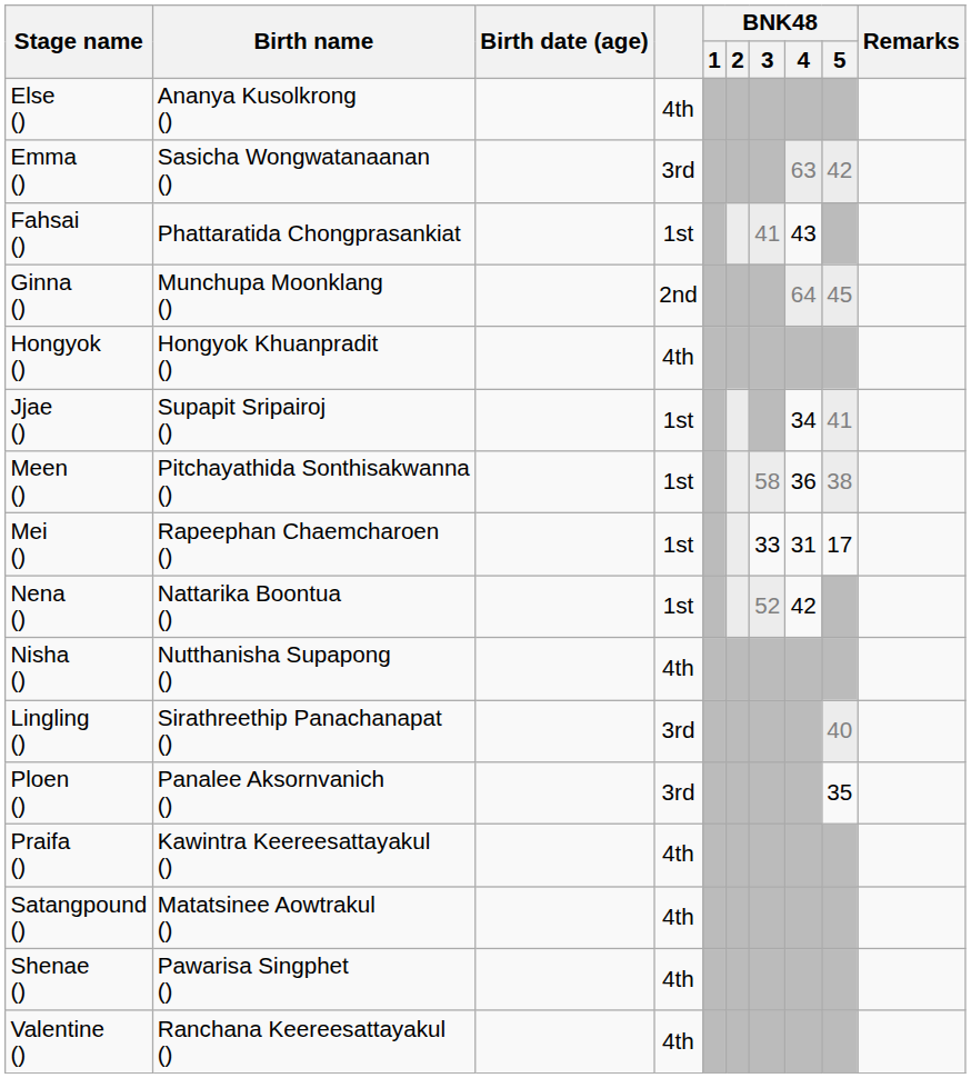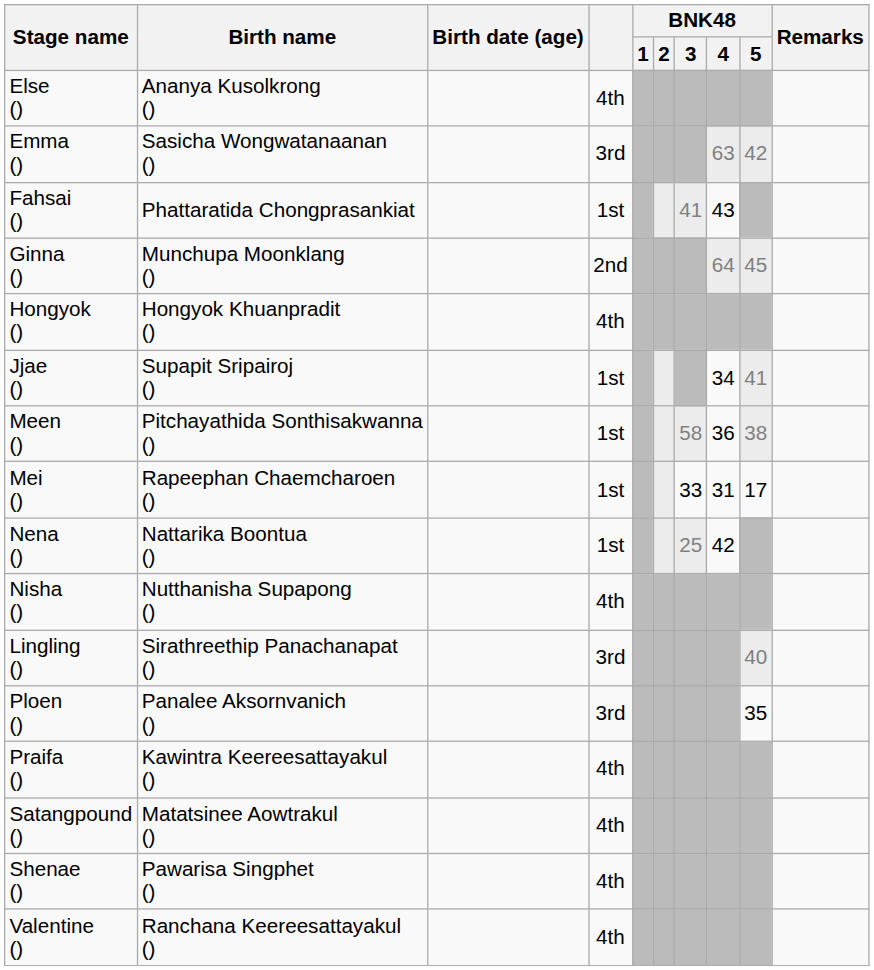 <table class="wikitable sortable" style="text-align:left;">
 <tr>
 <th rowspan="2">Stage name</th>
 <th rowspan="2">Birth name</th>
 <th rowspan="2">Birth date (age)</th>
 <th rowspan="2"></th>
 <th colspan="5" class="unsortable">BNK48<br></th>
 <th rowspan="2">Remarks</th>
 </tr>
 <tr style="vertical-align:top;">
 <th data-sort-type="number">1</th>
 <th data-sort-type="number">2</th>
 <th data-sort-type="number">3</th>
 <th data-sort-type="number">4</th>
 <th data-sort-type="number">5</th>
 </tr>
 <tr>
 <td>Else<br>()</td>
 <td>Ananya Kusolkrong<br>()</td>
 <td></td>
 <td style="text-align:center;">4th</td>
 <td style="background:#bbb;"> </td>
 <td style="background:#bbb;"> </td>
 <td style="background:#bbb;"> </td>
 <td style="background:#bbb;"> </td>
 <td style="background:#bbb;"> </td>
 <td></td>
 </tr>
 <tr>
 <td>Emma<br>()</td>
 <td>Sasicha Wongwatanaanan<br>()</td>
 <td></td>
 <td style="text-align:center;">3rd</td>
 <td style="background:#bbb;"> </td>
 <td style="background:#bbb;"> </td>
 <td style="background:#bbb;"> </td>
 <td style="background:#ececec; text-align:center; color:gray;">63</td>
 <td style="background:#ececec; text-align:center; color:gray;">42</td>
 <td></td>
 </tr>
 <tr>
 <td>Fahsai<br>()</td>
 <td>Phattaratida Chongprasankiat<br></td>
 <td></td>
 <td style="text-align:center;">1st</td>
 <td style="background:#bbb;"> </td>
 <td style="background:#ececec; text-align:center; color:gray;"></td>
 <td style="background:#ececec; text-align:center; color:gray;">41</td>
 <td style="text-align:center;">43</td>
 <td style="background:#bbb;"> </td>
 <td></td>
 </tr>
 <tr>
 <td>Ginna<br>()</td>
 <td>Munchupa Moonklang<br>()</td>
 <td></td>
 <td style="text-align:center;">2nd</td>
 <td style="background:#bbb;"> </td>
 <td style="background:#bbb;"> </td>
 <td style="background:#bbb;"> </td>
 <td style="background:#ececec; text-align:center; color:gray;">64</td>
 <td style="background:#ececec; text-align:center; color:gray;">45</td>
 <td></td>
 </tr>
 <tr>
 <td>Hongyok<br>()</td>
 <td>Hongyok Khuanpradit<br>()</td>
 <td></td>
 <td style="text-align:center;">4th</td>
 <td style="background:#bbb;"> </td>
 <td style="background:#bbb;"> </td>
 <td style="background:#bbb;"> </td>
 <td style="background:#bbb;"> </td>
 <td style="background:#bbb;"> </td>
 <td></td>
 </tr>
 <tr>
 <td>Jjae<br>()</td>
 <td>Supapit Sripairoj<br>()</td>
 <td></td>
 <td style="text-align:center;">1st</td>
 <td style="background:#bbb;"> </td>
 <td style="background:#ececec; text-align:center; color:gray;"></td>
 <td style="background:#bbb;"> </td>
 <td style="text-align:center;">34</td>
 <td style="background:#ececec; text-align:center; color:gray;">41</td>
 <td></td>
 </tr>
 <tr>
 <td>Meen<br>()</td>
 <td>Pitchayathida Sonthisakwanna<br>()</td>
 <td></td>
 <td style="text-align:center;">1st</td>
 <td style="background:#bbb;"> </td>
 <td style="background:#ececec; text-align:center; color:gray;"></td>
 <td style="background:#ececec; text-align:center; color:gray;">58</td>
 <td style="text-align:center;">36</td>
 <td style="background:#ececec; text-align:center; color:gray;">38</td>
 <td></td>
 </tr>
 <tr>
 <td>Mei<br>()</td>
 <td>Rapeephan Chaemcharoen<br>()</td>
 <td></td>
 <td style="text-align:center;">1st</td>
 <td style="background:#bbb;"> </td>
 <td style="background:#ececec; text-align:center; color:gray;"></td>
 <td style="text-align:center;">33</td>
 <td style="text-align:center;">31</td>
 <td style="text-align:center;">17</td>
 <td></td>
 </tr>
 <tr>
 <td>Nena<br>()</td>
 <td>Nattarika Boontua<br>()</td>
 <td></td>
 <td style="text-align:center;">1st</td>
 <td style="background:#bbb;"> </td>
 <td style="background:#ececec; text-align:center; color:gray;"></td>
-<td style="background:#ececec; text-align:center; color:gray;">52</td>
+<td style="background:#ececec; text-align:center; color:gray;">25</td>
 <td style="text-align:center;">42</td>
 <td style="background:#bbb;"> </td>
 <td></td>
 </tr>
 <tr>
 <td>Nisha<br>()</td>
 <td>Nutthanisha Supapong<br>()</td>
 <td></td>
 <td style="text-align:center;">4th</td>
 <td style="background:#bbb;"> </td>
 <td style="background:#bbb;"> </td>
 <td style="background:#bbb;"> </td>
 <td style="background:#bbb;"> </td>
 <td style="background:#bbb;"> </td>
 <td></td>
 </tr>
 <tr>
 <td>Lingling<br>()</td>
 <td>Sirathreethip Panachanapat<br>()</td>
 <td></td>
 <td style="text-align:center;">3rd</td>
 <td style="background:#bbb;"> </td>
 <td style="background:#bbb;"> </td>
 <td style="background:#bbb;"> </td>
 <td style="background:#bbb;"> </td>
 <td style="background:#ececec; text-align:center; color:gray;">40</td>
 <td></td>
 </tr>
 <tr>
 <td>Ploen<br>()</td>
 <td>Panalee Aksornvanich<br>()</td>
 <td></td>
 <td style="text-align:center;">3rd</td>
 <td style="background:#bbb;"> </td>
 <td style="background:#bbb;"> </td>
 <td style="background:#bbb;"> </td>
 <td style="background:#bbb;"> </td>
 <td style="text-align:center;">35</td>
 <td></td>
 </tr>
 <tr>
 <td>Praifa<br>()</td>
 <td>Kawintra Keereesattayakul<br>()</td>
 <td></td>
 <td style="text-align:center;">4th</td>
 <td style="background:#bbb;"> </td>
 <td style="background:#bbb;"> </td>
 <td style="background:#bbb;"> </td>
 <td style="background:#bbb;"> </td>
 <td style="background:#bbb;"> </td>
 <td></td>
 </tr>
 <tr>
 <td>Satangpound<br>()</td>
 <td>Matatsinee Aowtrakul<br>()</td>
 <td></td>
 <td style="text-align:center;">4th</td>
 <td style="background:#bbb;"> </td>
 <td style="background:#bbb;"> </td>
 <td style="background:#bbb;"> </td>
 <td style="background:#bbb;"> </td>
 <td style="background:#bbb;"> </td>
 <td></td>
 </tr>
 <tr>
 <td>Shenae<br>()</td>
 <td>Pawarisa Singphet<br>()</td>
 <td></td>
 <td style="text-align:center;">4th</td>
 <td style="background:#bbb;"> </td>
 <td style="background:#bbb;"> </td>
 <td style="background:#bbb;"> </td>
 <td style="background:#bbb;"> </td>
 <td style="background:#bbb;"> </td>
 <td></td>
 </tr>
 <tr>
 <td>Valentine<br>()</td>
 <td>Ranchana Keereesattayakul<br>()</td>
 <td></td>
 <td style="text-align:center;">4th</td>
 <td style="background:#bbb;"> </td>
 <td style="background:#bbb;"> </td>
 <td style="background:#bbb;"> </td>
 <td style="background:#bbb;"> </td>
 <td style="background:#bbb;"> </td>
 <td></td>
 </tr>
 </table>
